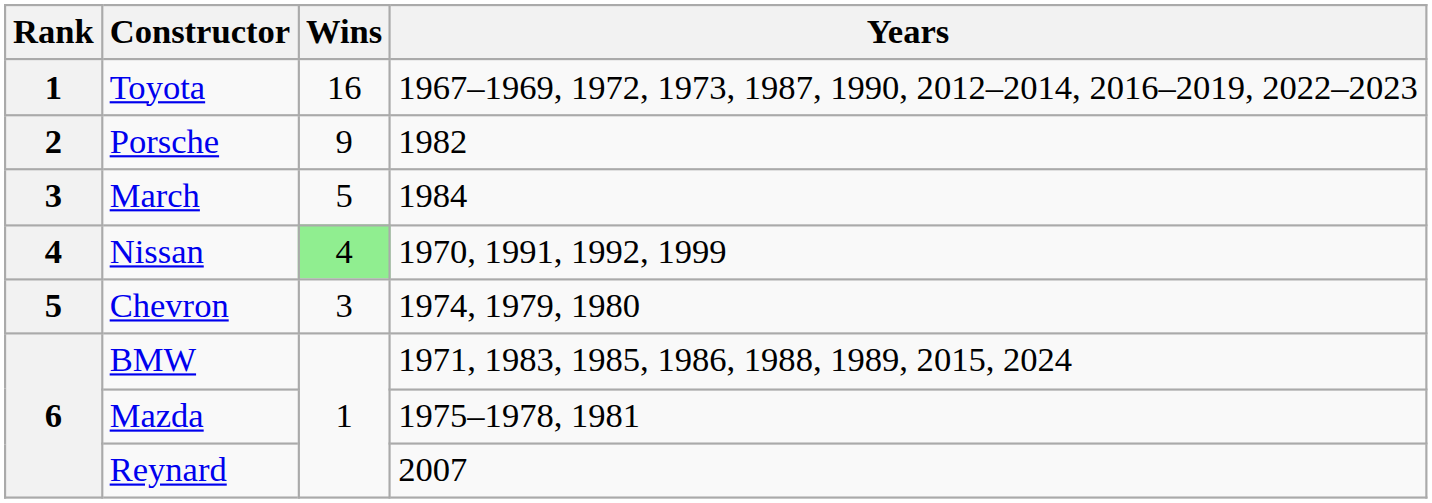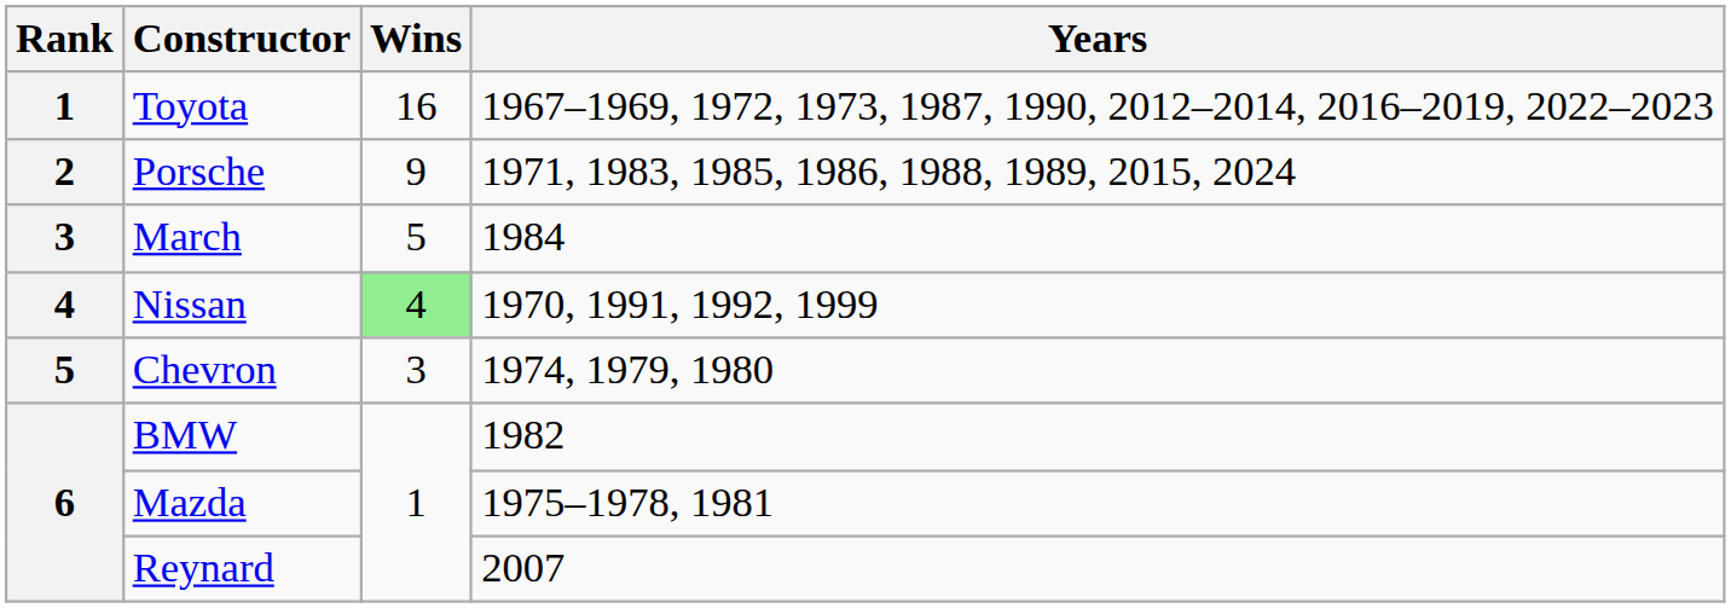 <table class=wikitable>
 <tr>
 <th>Rank</th>
 <th>Constructor</th>
 <th>Wins</th>
 <th>Years</th>
 </tr>
 <tr>
 <th>1</th>
 <td> <a href='#'>Toyota</a></td>
 <td align=center>16</td>
 <td>1967–1969, 1972, 1973, 1987, 1990, 2012–2014, 2016–2019, 2022–2023</td>
 </tr>
 <tr>
 <th>2</th>
 <td> <a href='#'>Porsche</a></td>
 <td align=center>9</td>
-<td>1982</td>
+<td>1971, 1983, 1985, 1986, 1988, 1989, 2015, 2024</td>
 </tr>
 <tr>
 <th>3</th>
 <td> <a href='#'>March</a></td>
 <td align=center>5</td>
 <td>1984</td>
 </tr>
 <tr>
 <th>4</th>
 <td> <a href='#'>Nissan</a></td>
 <td align=center style="background: lightgreen;">4</td>
 <td>1970, 1991, 1992, 1999</td>
 </tr>
 <tr>
 <th>5</th>
 <td> <a href='#'>Chevron</a></td>
 <td align=center>3</td>
 <td>1974, 1979, 1980</td>
 </tr>
 <tr>
 <th rowspan=3>6</th>
 <td> <a href='#'>BMW</a></td>
 <td rowspan="3" style="text-align:center;">1</td>
-<td>1971, 1983, 1985, 1986, 1988, 1989, 2015, 2024</td>
+<td>1982</td>
 </tr>
 <tr>
 <td> <a href='#'>Mazda</a></td>
 <td>1975–1978, 1981</td>
 </tr>
 <tr>
 <td> <a href='#'>Reynard</a></td>
 <td>2007</td>
 </tr>
 </table>
